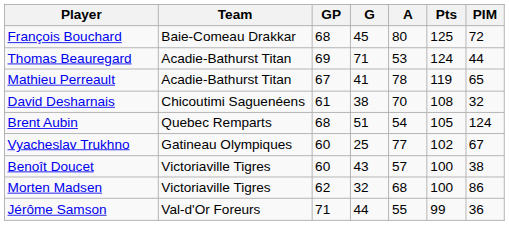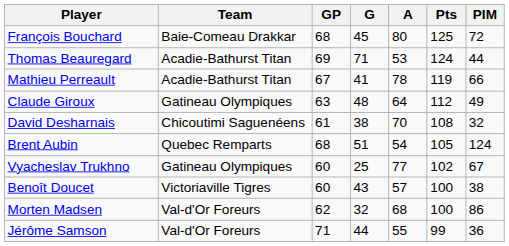 <table class="wikitable">
 <tr>
 <th bgcolor="#DDDDFF" width="30%">Player</th>
 <th bgcolor="#DDDDFF" width="30%">Team</th>
 <th bgcolor="#DDDDFF" width="7.5%">GP</th>
 <th bgcolor="#DDDDFF" width="7.5%">G</th>
 <th bgcolor="#DDDDFF" width="7.5%">A</th>
 <th bgcolor="#DDDDFF" width="7.5%">Pts</th>
 <th bgcolor="#DDDDFF" width="7.5%">PIM</th>
 </tr>
 <tr>
 <td><a href='#'>François Bouchard</a></td>
 <td>Baie-Comeau Drakkar</td>
 <td>68</td>
 <td>45</td>
 <td>80</td>
 <td>125</td>
 <td>72</td>
 </tr>
 <tr>
 <td><a href='#'>Thomas Beauregard</a></td>
 <td>Acadie-Bathurst Titan</td>
 <td>69</td>
 <td>71</td>
 <td>53</td>
 <td>124</td>
 <td>44</td>
 </tr>
 <tr>
 <td><a href='#'>Mathieu Perreault</a></td>
 <td>Acadie-Bathurst Titan</td>
 <td>67</td>
 <td>41</td>
 <td>78</td>
 <td>119</td>
-<td>65</td>
+<td>66</td>
+</tr>
+<tr>
+<td><a href='#'>Claude Giroux</a></td>
+<td>Gatineau Olympiques</td>
+<td>63</td>
+<td>48</td>
+<td>64</td>
+<td>112</td>
+<td>49</td>
 </tr>
 <tr>
 <td><a href='#'>David Desharnais</a></td>
 <td>Chicoutimi Saguenéens</td>
 <td>61</td>
 <td>38</td>
 <td>70</td>
 <td>108</td>
 <td>32</td>
 </tr>
 <tr>
 <td><a href='#'>Brent Aubin</a></td>
 <td>Quebec Remparts</td>
 <td>68</td>
 <td>51</td>
 <td>54</td>
 <td>105</td>
 <td>124</td>
 </tr>
 <tr>
 <td><a href='#'>Vyacheslav Trukhno</a></td>
 <td>Gatineau Olympiques</td>
 <td>60</td>
 <td>25</td>
 <td>77</td>
 <td>102</td>
 <td>67</td>
 </tr>
 <tr>
 <td><a href='#'>Benoît Doucet</a></td>
 <td>Victoriaville Tigres</td>
 <td>60</td>
 <td>43</td>
 <td>57</td>
 <td>100</td>
 <td>38</td>
 </tr>
 <tr>
 <td><a href='#'>Morten Madsen</a></td>
-<td>Victoriaville Tigres</td>
+<td>Val-d'Or Foreurs</td>
 <td>62</td>
 <td>32</td>
 <td>68</td>
 <td>100</td>
 <td>86</td>
 </tr>
 <tr>
 <td><a href='#'>Jérôme Samson</a></td>
 <td>Val-d'Or Foreurs</td>
 <td>71</td>
 <td>44</td>
 <td>55</td>
 <td>99</td>
 <td>36</td>
 </tr>
 </table>
